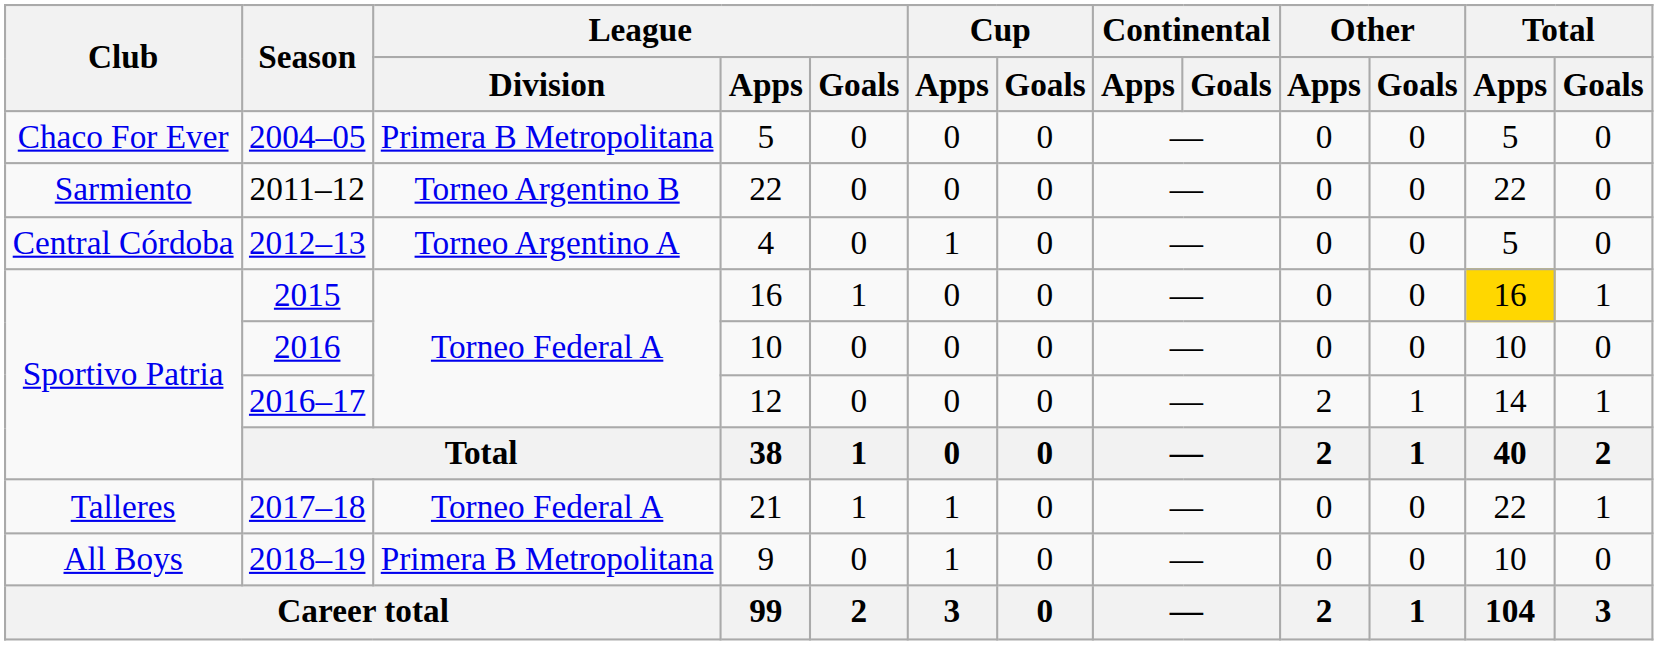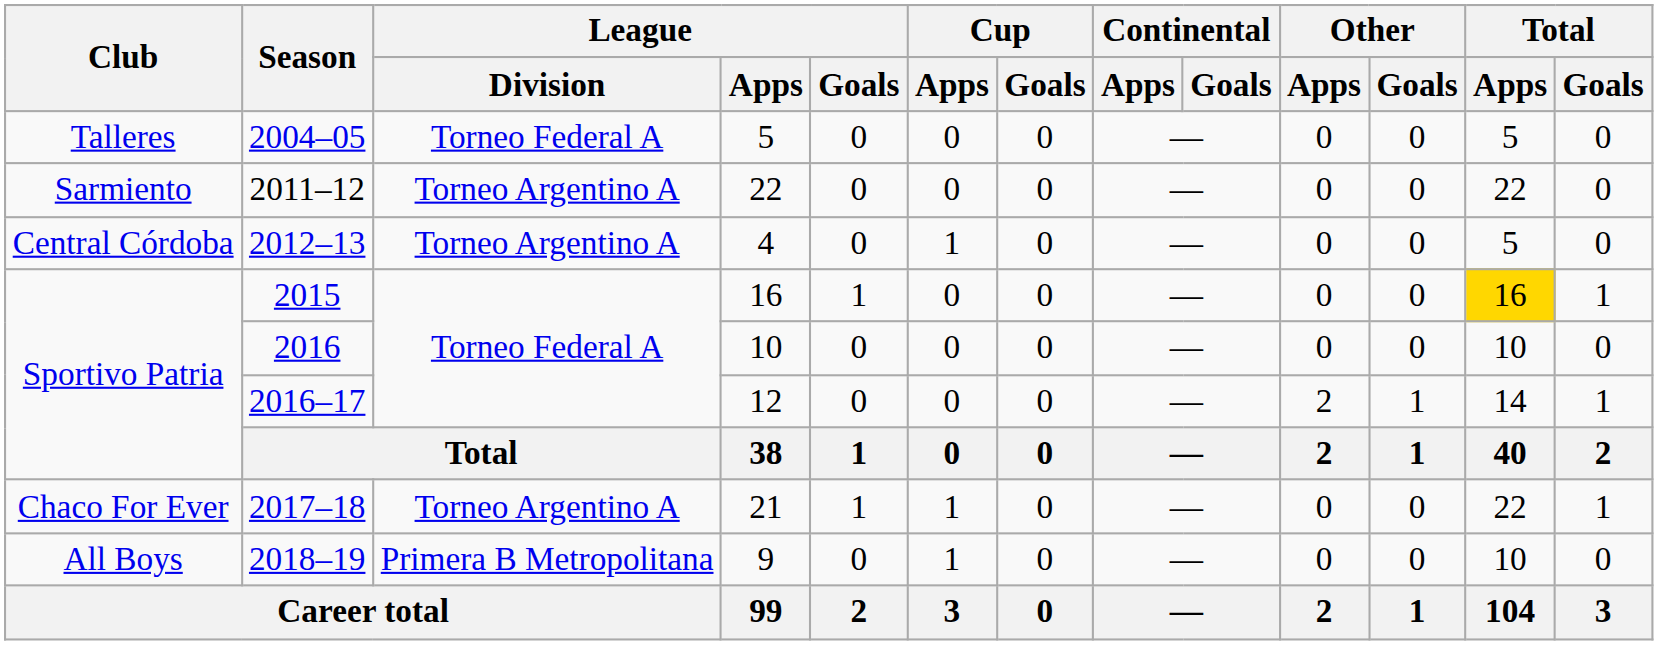 <table class="wikitable" style="text-align:center">
 <tr>
 <th rowspan="2">Club</th>
 <th rowspan="2">Season</th>
 <th colspan="3">League</th>
 <th colspan="2">Cup</th>
 <th colspan="2">Continental</th>
 <th colspan="2">Other</th>
 <th colspan="2">Total</th>
 </tr>
 <tr>
 <th>Division</th>
 <th>Apps</th>
 <th>Goals</th>
 <th>Apps</th>
 <th>Goals</th>
 <th>Apps</th>
 <th>Goals</th>
 <th>Apps</th>
 <th>Goals</th>
 <th>Apps</th>
 <th>Goals</th>
 </tr>
 <tr>
-<td rowspan="1"><a href='#'>Chaco For Ever</a></td>
+<td rowspan="1"><a href='#'>Talleres</a></td>
 <td><a href='#'>2004–05</a></td>
-<td rowspan="1"><a href='#'>Primera B Metropolitana</a></td>
+<td rowspan="1"><a href='#'>Torneo Federal A</a></td>
 <td>5</td>
 <td>0</td>
 <td>0</td>
 <td>0</td>
 <td colspan="2">—</td>
 <td>0</td>
 <td>0</td>
 <td>5</td>
 <td>0</td>
 </tr>
 <tr>
 <td rowspan="1"><a href='#'>Sarmiento</a></td>
 <td>2011–12</td>
-<td rowspan="1"><a href='#'>Torneo Argentino B</a></td>
+<td rowspan="1"><a href='#'>Torneo Argentino A</a></td>
 <td>22</td>
 <td>0</td>
 <td>0</td>
 <td>0</td>
 <td colspan="2">—</td>
 <td>0</td>
 <td>0</td>
 <td>22</td>
 <td>0</td>
 </tr>
 <tr>
 <td rowspan="1"><a href='#'>Central Córdoba</a></td>
 <td><a href='#'>2012–13</a></td>
 <td rowspan="1"><a href='#'>Torneo Argentino A</a></td>
 <td>4</td>
 <td>0</td>
 <td>1</td>
 <td>0</td>
 <td colspan="2">—</td>
 <td>0</td>
 <td>0</td>
 <td>5</td>
 <td>0</td>
 </tr>
 <tr>
 <td rowspan="4"><a href='#'>Sportivo Patria</a></td>
 <td><a href='#'>2015</a></td>
 <td rowspan="3"><a href='#'>Torneo Federal A</a></td>
 <td>16</td>
 <td>1</td>
 <td>0</td>
 <td>0</td>
 <td colspan="2">—</td>
 <td>0</td>
 <td>0</td>
 <td style="background: gold;">16</td>
 <td>1</td>
 </tr>
 <tr>
 <td><a href='#'>2016</a></td>
 <td>10</td>
 <td>0</td>
 <td>0</td>
 <td>0</td>
 <td colspan="2">—</td>
 <td>0</td>
 <td>0</td>
 <td>10</td>
 <td>0</td>
 </tr>
 <tr>
 <td><a href='#'>2016–17</a></td>
 <td>12</td>
 <td>0</td>
 <td>0</td>
 <td>0</td>
 <td colspan="2">—</td>
 <td>2</td>
 <td>1</td>
 <td>14</td>
 <td>1</td>
 </tr>
 <tr>
 <th colspan="2">Total</th>
 <th>38</th>
 <th>1</th>
 <th>0</th>
 <th>0</th>
 <th colspan="2">—</th>
 <th>2</th>
 <th>1</th>
 <th>40</th>
 <th>2</th>
 </tr>
 <tr>
-<td rowspan="1"><a href='#'>Talleres</a></td>
+<td rowspan="1"><a href='#'>Chaco For Ever</a></td>
 <td><a href='#'>2017–18</a></td>
-<td rowspan="1"><a href='#'>Torneo Federal A</a></td>
+<td rowspan="1"><a href='#'>Torneo Argentino A</a></td>
 <td>21</td>
 <td>1</td>
 <td>1</td>
 <td>0</td>
 <td colspan="2">—</td>
 <td>0</td>
 <td>0</td>
 <td>22</td>
 <td>1</td>
 </tr>
 <tr>
 <td rowspan="1"><a href='#'>All Boys</a></td>
 <td><a href='#'>2018–19</a></td>
 <td rowspan="1"><a href='#'>Primera B Metropolitana</a></td>
 <td>9</td>
 <td>0</td>
 <td>1</td>
 <td>0</td>
 <td colspan="2">—</td>
 <td>0</td>
 <td>0</td>
 <td>10</td>
 <td>0</td>
 </tr>
 <tr>
 <th colspan="3">Career total</th>
 <th>99</th>
 <th>2</th>
 <th>3</th>
 <th>0</th>
 <th colspan="2">—</th>
 <th>2</th>
 <th>1</th>
 <th>104</th>
 <th>3</th>
 </tr>
 </table>
